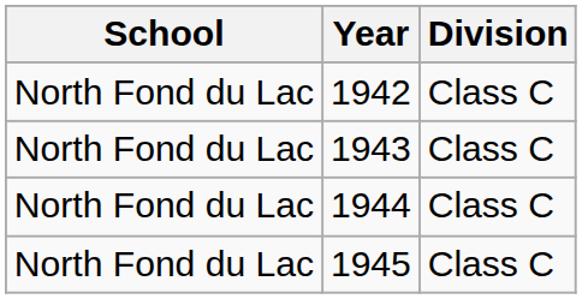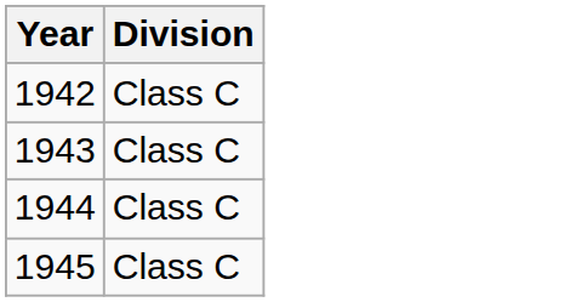 <table class="wikitable">
 <tr>
-<th>School</th>
 <th>Year</th>
 <th>Division</th>
 </tr>
 <tr>
-<td>North Fond du Lac</td>
 <td>1942</td>
 <td>Class C</td>
 </tr>
 <tr>
-<td>North Fond du Lac</td>
 <td>1943</td>
 <td>Class C</td>
 </tr>
 <tr>
-<td>North Fond du Lac</td>
 <td>1944</td>
 <td>Class C</td>
 </tr>
 <tr>
-<td>North Fond du Lac</td>
 <td>1945</td>
 <td>Class C</td>
 </tr>
 </table>
